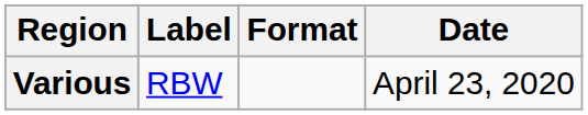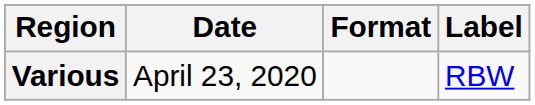 <table class="wikitable plainrowheaders">
 <tr>
 <th>Region</th>
+<th>Date</th>
+<th>Format</th>
 <th>Label</th>
-<th>Format</th>
-<th>Date</th>
 </tr>
 <tr>
 <th scope="row">Various</th>
+<td>April 23, 2020</td>
+<td></td>
 <td><a href='#'>RBW</a></td>
-<td></td>
-<td>April 23, 2020</td>
 </tr>
 </table>
